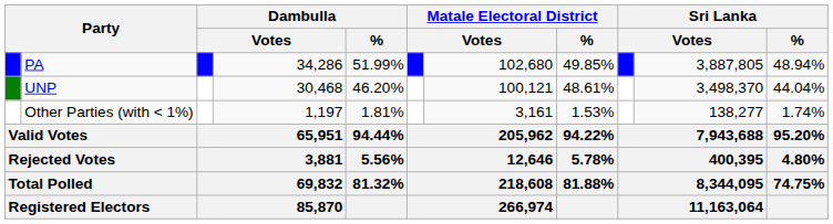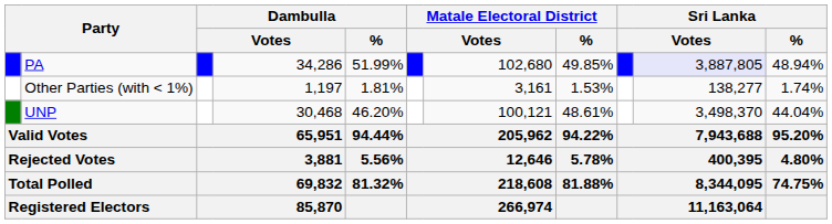 <table class="wikitable">
 <tr>
 <th colspan="2" width="144px"rowspan="2">Party</th>
 <th colspan="3" width="216px">Dambulla</th>
 <th colspan="3" width="216px"><a href='#'>Matale Electoral District</a></th>
 <th colspan="3" width="216px">Sri Lanka</th>
 </tr>
 <tr>
 <th colspan="2" width="144px">Votes</th>
 <th>%</th>
 <th colspan="2" width="144px">Votes</th>
 <th>%</th>
 <th colspan="2" width="144px">Votes</th>
 <th>%</th>
 </tr>
 <tr>
 <td style="background-color:blue;" width="10px"></td>
 <td style="text-align:left;"><a href='#'>PA</a></td>
 <td style="background-color:blue;" width="10px"></td>
 <td style="text-align:right;">34,286</td>
 <td style="text-align:right;">51.99%</td>
 <td style="background-color:blue;" width="10px"></td>
 <td style="text-align:right;">102,680</td>
 <td style="text-align:right;">49.85%</td>
 <td style="background-color:blue;" width="10px"></td>
-<td style="text-align:right;">3,887,805</td>
+<td style="background: lavender; text-align:right;">3,887,805</td>
 <td style="text-align:right;">48.94%</td>
+</tr>
+<tr>
+<td style="background-color:white;" width="10px"></td>
+<td style="text-align:left;">Other Parties (with < 1%)</td>
+<td style="background-color:white;" width="10px"></td>
+<td style="text-align:right;">1,197</td>
+<td style="text-align:right;">1.81%</td>
+<td style="background-color:white;" width="10px"></td>
+<td style="text-align:right;">3,161</td>
+<td style="text-align:right;">1.53%</td>
+<td style="background-color:white;" width="10px"></td>
+<td style="text-align:right;">138,277</td>
+<td style="text-align:right;">1.74%</td>
 </tr>
 <tr>
 <td style="background-color:green;" width="10px"></td>
 <td style="text-align:left;"><a href='#'>UNP</a></td>
 <td style="background-color:white;" width="10px"></td>
 <td style="text-align:right;">30,468</td>
 <td style="text-align:right;">46.20%</td>
 <td style="background-color:white;" width="10px"></td>
 <td style="text-align:right;">100,121</td>
 <td style="text-align:right;">48.61%</td>
 <td style="background-color:white;" width="10px"></td>
 <td style="text-align:right;">3,498,370</td>
 <td style="text-align:right;">44.04%</td>
-</tr>
-<tr>
-<td style="background-color:white;" width="10px"></td>
-<td style="text-align:left;">Other Parties (with < 1%)</td>
-<td style="background-color:white;" width="10px"></td>
-<td style="text-align:right;">1,197</td>
-<td style="text-align:right;">1.81%</td>
-<td style="background-color:white;" width="10px"></td>
-<td style="text-align:right;">3,161</td>
-<td style="text-align:right;">1.53%</td>
-<td style="background-color:white;" width="10px"></td>
-<td style="text-align:right;">138,277</td>
-<td style="text-align:right;">1.74%</td>
 </tr>
 <tr>
 <th colspan="2" width="144px"style="text-align:left;">Valid Votes</th>
 <th style="text-align:right;"colspan="2" width="144px">65,951</th>
 <th style="text-align:right;">94.44%</th>
 <th style="text-align:right;"colspan="2" width="144px">205,962</th>
 <th style="text-align:right;">94.22%</th>
 <th style="text-align:right;"colspan="2" width="144px">7,943,688</th>
 <th style="text-align:right;">95.20%</th>
 </tr>
 <tr>
 <th colspan="2" width="144px"style="text-align:left;">Rejected Votes</th>
 <th style="text-align:right;"colspan="2" width="144px">3,881</th>
 <th style="text-align:right;">5.56%</th>
 <th style="text-align:right;"colspan="2" width="144px">12,646</th>
 <th style="text-align:right;">5.78%</th>
 <th style="text-align:right;"colspan="2" width="144px">400,395</th>
 <th style="text-align:right;">4.80%</th>
 </tr>
 <tr>
 <th colspan="2" width="144px"style="text-align:left;">Total Polled</th>
 <th style="text-align:right;"colspan="2" width="144px">69,832</th>
 <th style="text-align:right;">81.32%</th>
 <th style="text-align:right;"colspan="2" width="144px">218,608</th>
 <th style="text-align:right;">81.88%</th>
 <th style="text-align:right;"colspan="2" width="144px">8,344,095</th>
 <th style="text-align:right;">74.75%</th>
 </tr>
 <tr>
 <th colspan="2" width="144px"style="text-align:left;">Registered Electors</th>
 <th style="text-align:right;"colspan="2" width="144px">85,870</th>
 <th></th>
 <th style="text-align:right;"colspan="2" width="144px">266,974</th>
 <th></th>
 <th style="text-align:right;"colspan="2" width="144px">11,163,064</th>
 <th></th>
 </tr>
 </table>
